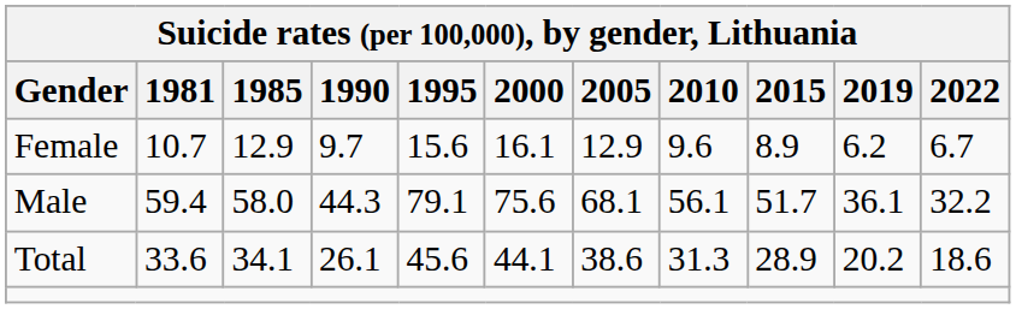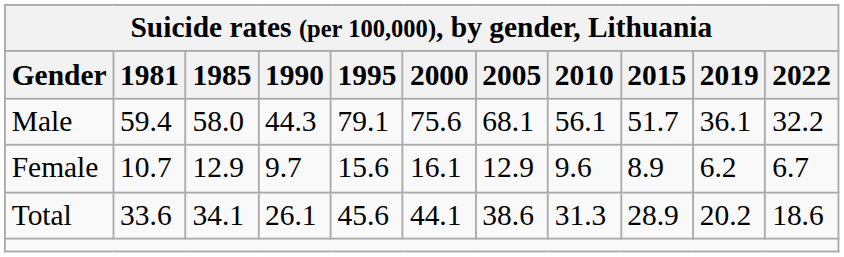 <table class="wikitable" style="width: 60%;">
 <tr>
 <th colspan="11">Suicide rates <small>(per 100,000)</small>, by gender, Lithuania</th>
 </tr>
 <tr>
 <th>Gender</th>
 <th>1981</th>
 <th>1985</th>
 <th>1990</th>
 <th>1995</th>
 <th>2000</th>
 <th>2005</th>
 <th>2010</th>
 <th>2015</th>
 <th>2019</th>
 <th>2022</th>
 </tr>
 <tr>
+<td>Male</td>
+<td>59.4</td>
+<td>58.0</td>
+<td>44.3</td>
+<td>79.1</td>
+<td>75.6</td>
+<td>68.1</td>
+<td>56.1</td>
+<td>51.7</td>
+<td>36.1</td>
+<td>32.2</td>
+</tr>
+<tr>
 <td>Female</td>
 <td>10.7</td>
 <td>12.9</td>
 <td>9.7</td>
 <td>15.6</td>
 <td>16.1</td>
 <td>12.9</td>
 <td>9.6</td>
 <td>8.9</td>
 <td>6.2</td>
 <td>6.7</td>
-</tr>
-<tr>
-<td>Male</td>
-<td>59.4</td>
-<td>58.0</td>
-<td>44.3</td>
-<td>79.1</td>
-<td>75.6</td>
-<td>68.1</td>
-<td>56.1</td>
-<td>51.7</td>
-<td>36.1</td>
-<td>32.2</td>
 </tr>
 <tr>
 <td>Total</td>
 <td>33.6</td>
 <td>34.1</td>
 <td>26.1</td>
 <td>45.6</td>
 <td>44.1</td>
 <td>38.6</td>
 <td>31.3</td>
 <td>28.9</td>
 <td>20.2</td>
 <td>18.6</td>
 </tr>
 <tr>
 <td colspan="11"></td>
 </tr>
 </table>
